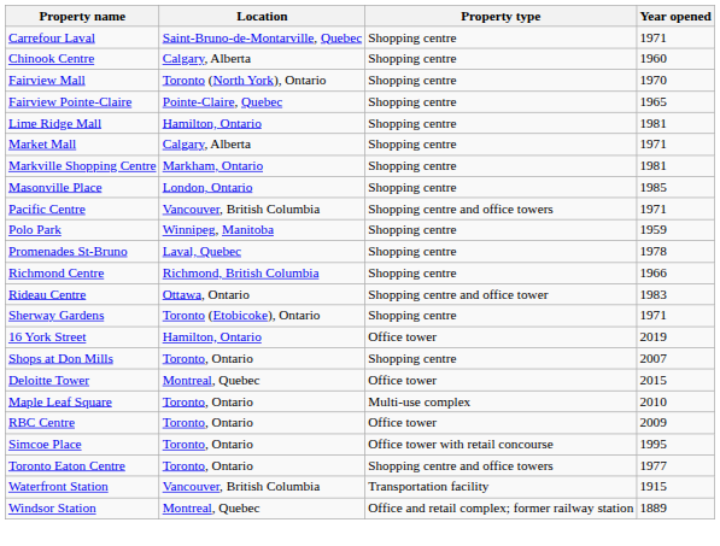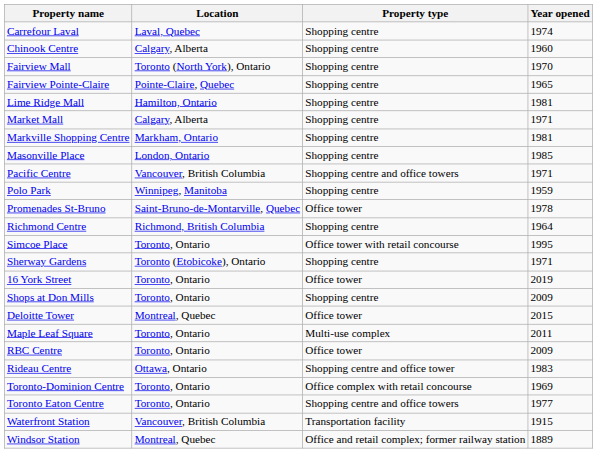 <table class="wikitable sortable">
 <tr>
 <th>Property name</th>
 <th>Location</th>
 <th>Property type</th>
 <th>Year opened</th>
 </tr>
 <tr>
 <td><a href='#'>Carrefour Laval</a></td>
-<td><a href='#'>Saint-Bruno-de-Montarville</a>, <a href='#'>Quebec</a></td>
+<td><a href='#'>Laval, Quebec</a></td>
 <td>Shopping centre</td>
-<td>1971</td>
+<td>1974</td>
 </tr>
 <tr>
 <td><a href='#'>Chinook Centre</a></td>
 <td><a href='#'>Calgary</a>, Alberta</td>
 <td>Shopping centre</td>
 <td>1960</td>
 </tr>
 <tr>
 <td><a href='#'>Fairview Mall</a></td>
 <td><a href='#'>Toronto</a> (<a href='#'>North York</a>), Ontario</td>
 <td>Shopping centre</td>
 <td>1970</td>
 </tr>
 <tr>
 <td><a href='#'>Fairview Pointe-Claire</a></td>
 <td><a href='#'>Pointe-Claire</a>, <a href='#'>Quebec</a></td>
 <td>Shopping centre</td>
 <td>1965</td>
 </tr>
 <tr>
 <td><a href='#'>Lime Ridge Mall</a></td>
 <td><a href='#'>Hamilton, Ontario</a></td>
 <td>Shopping centre</td>
 <td>1981</td>
 </tr>
 <tr>
 <td><a href='#'>Market Mall</a></td>
 <td><a href='#'>Calgary</a>, Alberta</td>
 <td>Shopping centre</td>
 <td>1971</td>
 </tr>
 <tr>
 <td><a href='#'>Markville Shopping Centre</a></td>
 <td><a href='#'>Markham, Ontario</a></td>
 <td>Shopping centre</td>
 <td>1981</td>
 </tr>
 <tr>
 <td><a href='#'>Masonville Place</a></td>
 <td><a href='#'>London, Ontario</a></td>
 <td>Shopping centre</td>
 <td>1985</td>
 </tr>
 <tr>
 <td><a href='#'>Pacific Centre</a></td>
 <td><a href='#'>Vancouver</a>, British Columbia</td>
 <td>Shopping centre and office towers</td>
 <td>1971</td>
 </tr>
 <tr>
 <td><a href='#'>Polo Park</a></td>
 <td><a href='#'>Winnipeg</a>, <a href='#'>Manitoba</a></td>
 <td>Shopping centre</td>
 <td>1959</td>
 </tr>
 <tr>
 <td><a href='#'>Promenades St-Bruno</a></td>
-<td><a href='#'>Laval, Quebec</a></td>
-<td>Shopping centre</td>
+<td><a href='#'>Saint-Bruno-de-Montarville</a>, <a href='#'>Quebec</a></td>
+<td>Office tower</td>
 <td>1978</td>
 </tr>
 <tr>
 <td><a href='#'>Richmond Centre</a></td>
 <td><a href='#'>Richmond, British Columbia</a></td>
 <td>Shopping centre</td>
-<td>1966</td>
+<td>1964</td>
 </tr>
 <tr>
-<td><a href='#'>Rideau Centre</a></td>
-<td><a href='#'>Ottawa</a>, Ontario</td>
-<td>Shopping centre and office tower</td>
-<td>1983</td>
+<td><a href='#'>Simcoe Place</a></td>
+<td><a href='#'>Toronto</a>, Ontario</td>
+<td>Office tower with retail concourse</td>
+<td>1995</td>
 </tr>
 <tr>
 <td><a href='#'>Sherway Gardens</a></td>
 <td><a href='#'>Toronto</a> (<a href='#'>Etobicoke</a>), Ontario</td>
 <td>Shopping centre</td>
 <td>1971</td>
 </tr>
 <tr>
 <td><a href='#'>16 York Street</a></td>
-<td><a href='#'>Hamilton, Ontario</a></td>
+<td><a href='#'>Toronto</a>, Ontario</td>
 <td>Office tower</td>
 <td>2019</td>
 </tr>
 <tr>
 <td><a href='#'>Shops at Don Mills</a></td>
 <td><a href='#'>Toronto</a>, Ontario</td>
 <td>Shopping centre</td>
-<td>2007</td>
+<td>2009</td>
 </tr>
 <tr>
 <td><a href='#'>Deloitte Tower</a></td>
 <td><a href='#'>Montreal</a>, Quebec</td>
 <td>Office tower</td>
 <td>2015</td>
 </tr>
 <tr>
 <td><a href='#'>Maple Leaf Square</a></td>
 <td><a href='#'>Toronto</a>, Ontario</td>
 <td>Multi-use complex</td>
-<td>2010</td>
+<td>2011</td>
 </tr>
 <tr>
 <td><a href='#'>RBC Centre</a></td>
 <td><a href='#'>Toronto</a>, Ontario</td>
 <td>Office tower</td>
 <td>2009</td>
 </tr>
 <tr>
-<td><a href='#'>Simcoe Place</a></td>
+<td><a href='#'>Rideau Centre</a></td>
+<td><a href='#'>Ottawa</a>, Ontario</td>
+<td>Shopping centre and office tower</td>
+<td>1983</td>
+</tr>
+<tr>
+<td><a href='#'>Toronto-Dominion Centre</a></td>
 <td><a href='#'>Toronto</a>, Ontario</td>
-<td>Office tower with retail concourse</td>
-<td>1995</td>
+<td>Office complex with retail concourse</td>
+<td>1969</td>
 </tr>
 <tr>
 <td><a href='#'>Toronto Eaton Centre</a></td>
 <td><a href='#'>Toronto</a>, Ontario</td>
 <td>Shopping centre and office towers</td>
 <td>1977</td>
 </tr>
 <tr>
 <td><a href='#'>Waterfront Station</a></td>
 <td><a href='#'>Vancouver</a>, British Columbia</td>
 <td>Transportation facility</td>
 <td>1915</td>
 </tr>
 <tr>
 <td><a href='#'>Windsor Station</a></td>
 <td><a href='#'>Montreal</a>, Quebec</td>
 <td>Office and retail complex; former railway station</td>
 <td>1889</td>
 </tr>
 </table>
